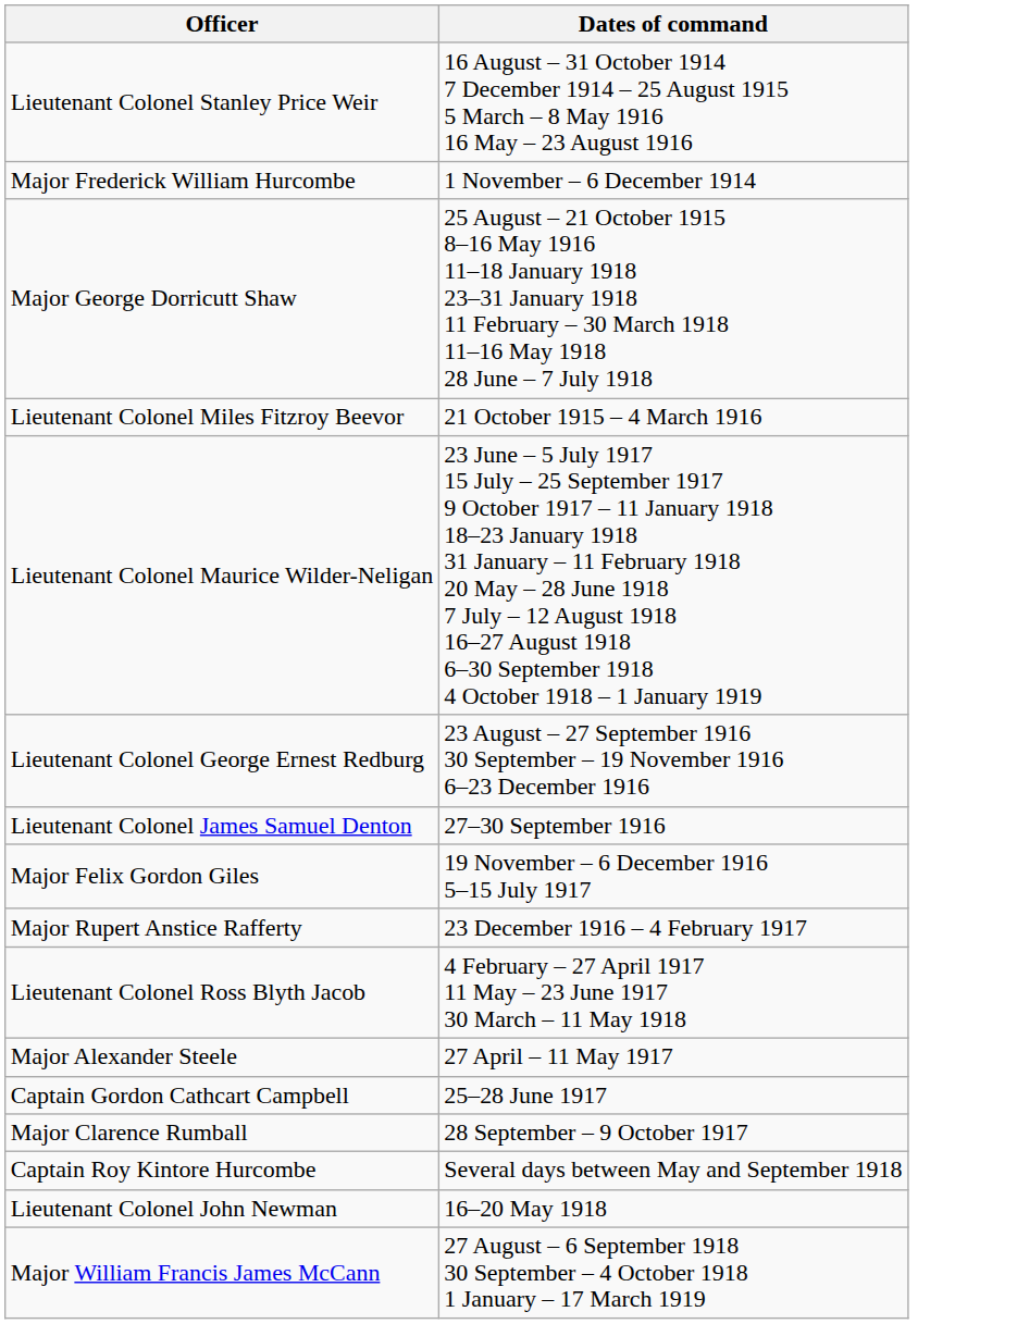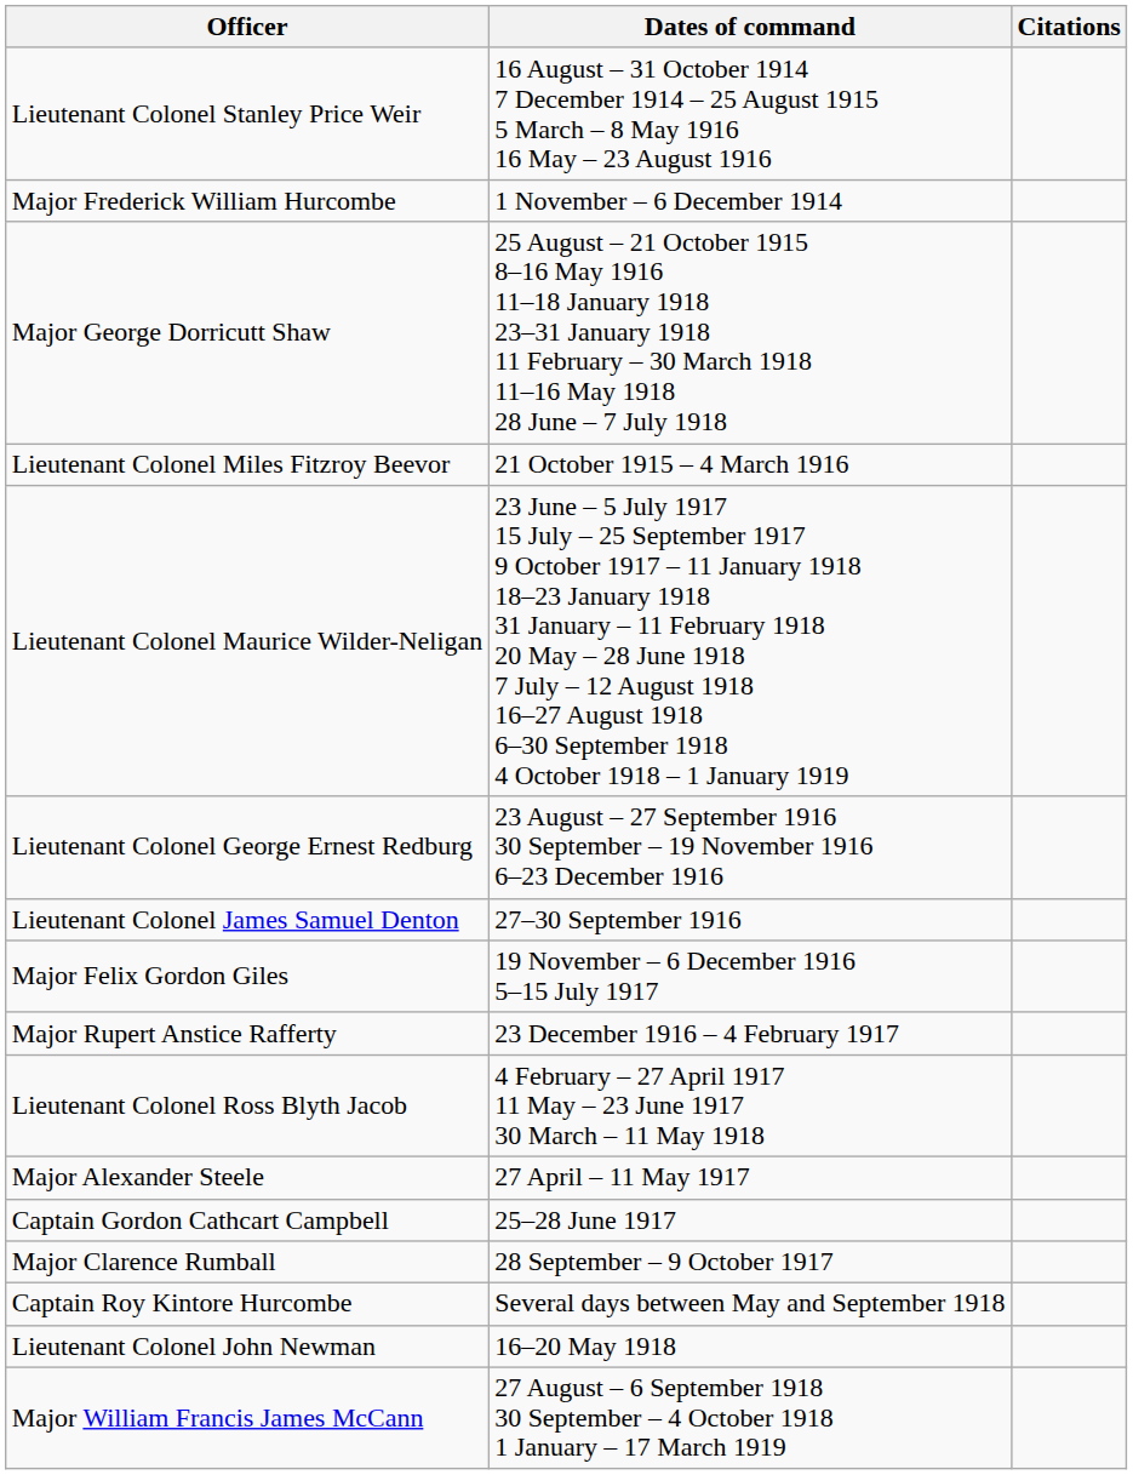 <table class="wikitable">
 <tr>
 <th>Officer</th>
 <th>Dates of command</th>
+<th>Citations</th>
 </tr>
 <tr>
 <td>Lieutenant Colonel Stanley Price Weir</td>
 <td>16 August – 31 October 1914 <br> 7 December 1914 – 25 August 1915 <br> 5 March – 8 May 1916 <br> 16 May – 23 August 1916</td>
+<td></td>
 </tr>
 <tr>
 <td>Major Frederick William Hurcombe</td>
 <td>1 November – 6 December 1914</td>
+<td></td>
 </tr>
 <tr>
 <td>Major George Dorricutt Shaw</td>
 <td>25 August – 21 October 1915 <br> 8–16 May 1916 <br> 11–18 January 1918 <br> 23–31 January 1918 <br> 11 February – 30 March 1918 <br> 11–16 May 1918 <br> 28 June – 7 July 1918</td>
+<td></td>
 </tr>
 <tr>
 <td>Lieutenant Colonel Miles Fitzroy Beevor</td>
 <td>21 October 1915 – 4 March 1916</td>
+<td></td>
 </tr>
 <tr>
 <td>Lieutenant Colonel Maurice Wilder-Neligan</td>
 <td>23 June – 5 July 1917 <br> 15 July – 25 September 1917 <br> 9 October 1917 – 11 January 1918 <br> 18–23 January 1918 <br> 31 January – 11 February 1918 <br> 20 May – 28 June 1918 <br> 7 July – 12 August 1918 <br> 16–27 August 1918 <br> 6–30 September 1918 <br> 4 October 1918 – 1 January 1919</td>
+<td></td>
 </tr>
 <tr>
 <td>Lieutenant Colonel George Ernest Redburg</td>
 <td>23 August – 27 September 1916 <br> 30 September – 19 November 1916 <br> 6–23 December 1916</td>
+<td></td>
 </tr>
 <tr>
 <td>Lieutenant Colonel <a href='#'>James Samuel Denton</a></td>
 <td>27–30 September 1916</td>
+<td></td>
 </tr>
 <tr>
 <td>Major Felix Gordon Giles</td>
 <td>19 November – 6 December 1916 <br> 5–15 July 1917</td>
+<td></td>
 </tr>
 <tr>
 <td>Major Rupert Anstice Rafferty</td>
 <td>23 December 1916 – 4 February 1917</td>
+<td></td>
 </tr>
 <tr>
 <td>Lieutenant Colonel Ross Blyth Jacob</td>
 <td>4 February – 27 April 1917 <br> 11 May – 23 June 1917 <br> 30 March – 11 May 1918</td>
+<td></td>
 </tr>
 <tr>
 <td>Major Alexander Steele</td>
 <td>27 April – 11 May 1917</td>
+<td></td>
 </tr>
 <tr>
 <td>Captain Gordon Cathcart Campbell</td>
 <td>25–28 June 1917</td>
+<td></td>
 </tr>
 <tr>
 <td>Major Clarence Rumball</td>
 <td>28 September – 9 October 1917</td>
+<td></td>
 </tr>
 <tr>
 <td>Captain Roy Kintore Hurcombe</td>
 <td>Several days between May and September 1918</td>
+<td></td>
 </tr>
 <tr>
 <td>Lieutenant Colonel John Newman</td>
 <td>16–20 May 1918</td>
+<td></td>
 </tr>
 <tr>
 <td>Major <a href='#'>William Francis James McCann</a></td>
 <td>27 August – 6 September 1918 <br> 30 September – 4 October 1918 <br> 1 January – 17 March 1919</td>
+<td></td>
 </tr>
 </table>
